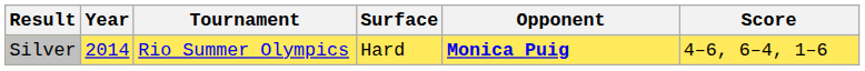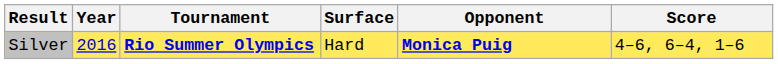 <table class="sortable wikitable nowrap">
 <tr>
 <th>Result</th>
 <th>Year</th>
 <th width=150>Tournament</th>
 <th>Surface</th>
 <th width=160>Opponent</th>
 <th class="unsortable" width=120>Score</th>
 </tr>
 <tr style="background:#FFEA5C;">
 <td style="background:#c0c0c0;">Silver</td>
-<td><a href='#'>2014</a></td>
-<td><a href='#'>Rio Summer Olympics</a></td>
+<td><a href='#'>2016</a></td>
+<td><strong><a href='#'>Rio Summer Olympics</a></strong></td>
 <td>Hard</td>
 <td><strong> <a href='#'>Monica Puig</a></strong></td>
 <td>4–6, 6–4, 1–6</td>
 </tr>
 </table>
